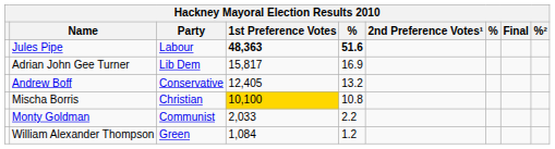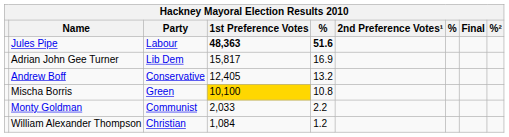 <table class="wikitable" style="margin: 1em auto 1em auto">
 <tr>
 <th colspan="9">Hackney Mayoral Election Results 2010</th>
 </tr>
 <tr>
 <th></th>
 <th>Name</th>
 <th>Party</th>
 <th>1st Preference Votes</th>
 <th>%</th>
 <th>2nd Preference Votes¹</th>
 <th>%</th>
 <th>Final</th>
 <th>%²</th>
 </tr>
 <tr>
 <td></td>
 <td><a href='#'>Jules Pipe</a></td>
 <td><a href='#'>Labour</a></td>
 <td><strong>48,363</strong></td>
 <td><strong>51.6</strong></td>
 <td></td>
 <td></td>
 <td></td>
 <td></td>
 </tr>
 <tr>
 <td></td>
 <td>Adrian John Gee Turner</td>
 <td><a href='#'>Lib Dem</a></td>
 <td>15,817</td>
 <td>16.9</td>
 <td></td>
 <td></td>
 <td></td>
 <td></td>
 </tr>
 <tr>
 <td></td>
 <td><a href='#'>Andrew Boff</a></td>
 <td><a href='#'>Conservative</a></td>
 <td>12,405</td>
 <td>13.2</td>
 <td></td>
 <td></td>
 <td></td>
 <td></td>
 </tr>
 <tr>
 <td></td>
 <td>Mischa Borris</td>
-<td><a href='#'>Christian</a></td>
+<td><a href='#'>Green</a></td>
 <td style="background: gold;">10,100</td>
 <td>10.8</td>
 <td></td>
 <td></td>
 <td></td>
 <td></td>
 </tr>
 <tr>
 <td></td>
 <td><a href='#'>Monty Goldman</a></td>
 <td><a href='#'>Communist</a></td>
 <td>2,033</td>
 <td>2.2</td>
 <td></td>
 <td></td>
 <td></td>
 <td></td>
 </tr>
 <tr>
 <td></td>
 <td>William Alexander Thompson</td>
-<td><a href='#'>Green</a></td>
+<td><a href='#'>Christian</a></td>
 <td>1,084</td>
 <td>1.2</td>
 <td></td>
 <td></td>
 <td></td>
 <td></td>
 </tr>
 </table>
